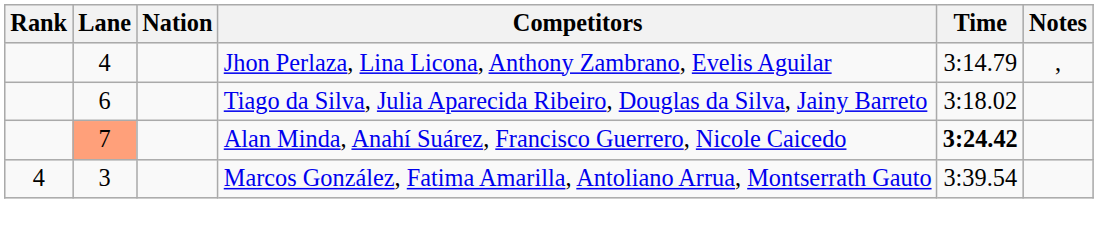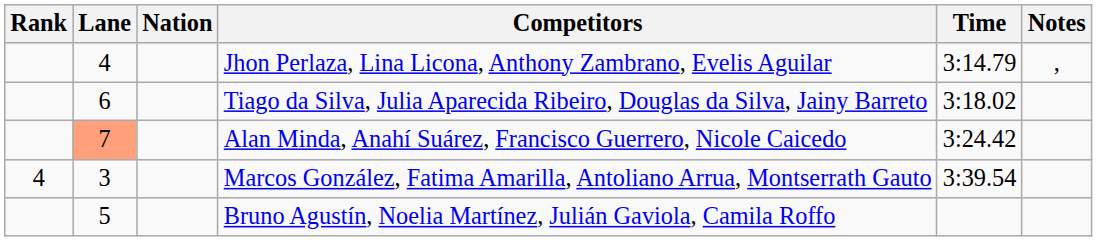 <table class="wikitable sortable" style="text-align:center">
 <tr>
 <th>Rank</th>
 <th>Lane</th>
 <th>Nation</th>
 <th>Competitors</th>
 <th>Time</th>
 <th>Notes</th>
 </tr>
 <tr>
 <td></td>
 <td>4</td>
 <td align=left></td>
 <td align=left><a href='#'>Jhon Perlaza</a>, <a href='#'>Lina Licona</a>, <a href='#'>Anthony Zambrano</a>, <a href='#'>Evelis Aguilar</a></td>
 <td>3:14.79</td>
 <td><strong></strong>, <strong></strong></td>
 </tr>
 <tr>
 <td></td>
 <td>6</td>
 <td align=left></td>
 <td align=left><a href='#'>Tiago da Silva</a>, <a href='#'>Julia Aparecida Ribeiro</a>, <a href='#'>Douglas da Silva</a>, <a href='#'>Jainy Barreto</a></td>
 <td>3:18.02</td>
 <td></td>
 </tr>
 <tr>
 <td></td>
 <td style="background: lightsalmon;">7</td>
 <td align=left></td>
 <td align=left><a href='#'>Alan Minda</a>, <a href='#'>Anahí Suárez</a>, <a href='#'>Francisco Guerrero</a>, <a href='#'>Nicole Caicedo</a></td>
-<td><strong>3:24.42</strong></td>
+<td>3:24.42</td>
 <td></td>
 </tr>
 <tr>
 <td>4</td>
 <td>3</td>
 <td align=left></td>
 <td align=left><a href='#'>Marcos González</a>, <a href='#'>Fatima Amarilla</a>, <a href='#'>Antoliano Arrua</a>, <a href='#'>Montserrath Gauto</a></td>
 <td>3:39.54</td>
 <td></td>
 </tr>
+<tr>
+<td></td>
+<td>5</td>
+<td align=left></td>
+<td align=left><a href='#'>Bruno Agustín</a>, <a href='#'>Noelia Martínez</a>, <a href='#'>Julián Gaviola</a>, <a href='#'>Camila Roffo</a></td>
+<td></td>
+<td></td>
+</tr>
 </table>
